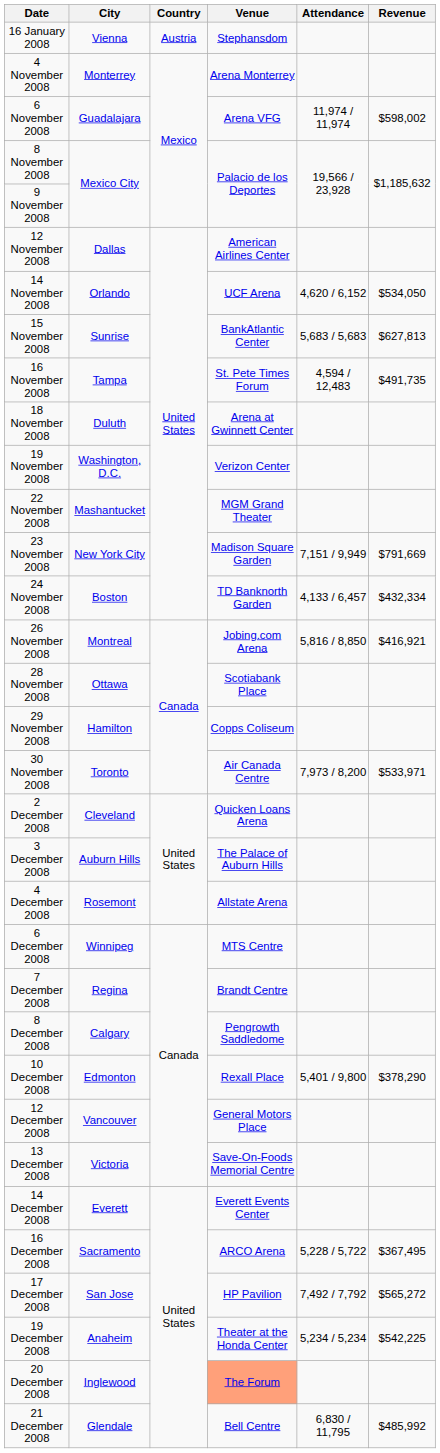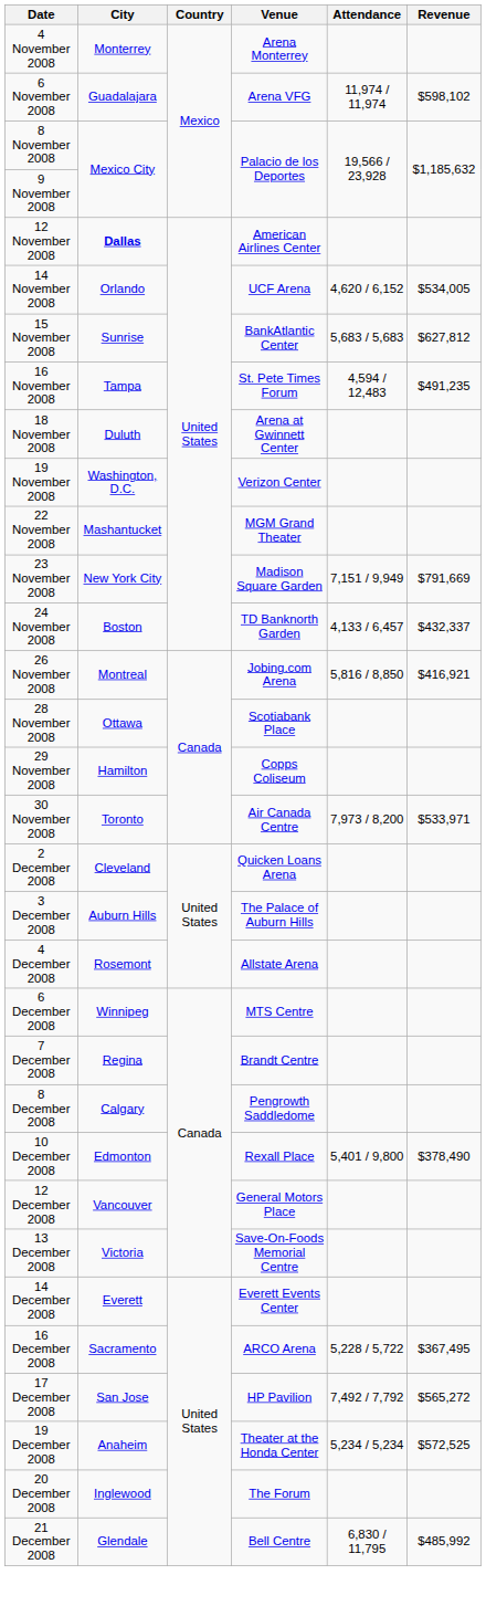 <table class="wikitable" style="text-align:center;">
 <tr>
 <th width="150">Date</th>
 <th width="150">City</th>
 <th width="150">Country</th>
 <th width="250">Venue</th>
 <th width="135">Attendance</th>
 <th width="125">Revenue</th>
-</tr>
-<tr>
-<td>16 January 2008</td>
-<td><a href='#'>Vienna</a></td>
-<td><a href='#'>Austria</a></td>
-<td><a href='#'>Stephansdom</a></td>
-<td></td>
-<td></td>
 </tr>
 <tr>
 <td>4 November 2008</td>
 <td><a href='#'>Monterrey</a></td>
 <td rowspan="4"><a href='#'>Mexico</a></td>
 <td><a href='#'>Arena Monterrey</a></td>
 <td></td>
 <td></td>
 </tr>
 <tr>
 <td>6 November 2008</td>
 <td><a href='#'>Guadalajara</a></td>
 <td><a href='#'>Arena VFG</a></td>
 <td>11,974 / 11,974</td>
-<td>$598,002</td>
+<td>$598,102</td>
 </tr>
 <tr>
 <td>8 November 2008</td>
 <td rowspan="2"><a href='#'>Mexico City</a></td>
 <td rowspan="2"><a href='#'>Palacio de los Deportes</a></td>
 <td rowspan="2">19,566 / 23,928</td>
 <td rowspan="2">$1,185,632</td>
 </tr>
 <tr>
 <td>9 November 2008</td>
 </tr>
 <tr>
 <td>12 November 2008</td>
-<td><a href='#'>Dallas</a></td>
+<td><strong><a href='#'>Dallas</a></strong></td>
 <td rowspan="9"><a href='#'>United States</a></td>
 <td><a href='#'>American Airlines Center</a></td>
 <td></td>
 <td></td>
 </tr>
 <tr>
 <td>14 November 2008</td>
 <td><a href='#'>Orlando</a></td>
 <td><a href='#'>UCF Arena</a></td>
 <td>4,620 / 6,152</td>
-<td>$534,050</td>
+<td>$534,005</td>
 </tr>
 <tr>
 <td>15 November 2008</td>
 <td><a href='#'>Sunrise</a></td>
 <td><a href='#'>BankAtlantic Center</a></td>
 <td>5,683 / 5,683</td>
-<td>$627,813</td>
+<td>$627,812</td>
 </tr>
 <tr>
 <td>16 November 2008</td>
 <td><a href='#'>Tampa</a></td>
 <td><a href='#'>St. Pete Times Forum</a></td>
 <td>4,594 / 12,483</td>
-<td>$491,735</td>
+<td>$491,235</td>
 </tr>
 <tr>
 <td>18 November 2008</td>
 <td><a href='#'>Duluth</a></td>
 <td><a href='#'>Arena at Gwinnett Center</a></td>
 <td></td>
 <td></td>
 </tr>
 <tr>
 <td>19 November 2008</td>
 <td><a href='#'>Washington, D.C.</a></td>
 <td><a href='#'>Verizon Center</a></td>
 <td></td>
 <td></td>
 </tr>
 <tr>
 <td>22 November 2008</td>
 <td><a href='#'>Mashantucket</a></td>
 <td><a href='#'>MGM Grand Theater</a></td>
 <td></td>
 <td></td>
 </tr>
 <tr>
 <td>23 November 2008</td>
 <td><a href='#'>New York City</a></td>
 <td><a href='#'>Madison Square Garden</a></td>
 <td>7,151 / 9,949</td>
 <td>$791,669</td>
 </tr>
 <tr>
 <td>24 November 2008</td>
 <td><a href='#'>Boston</a></td>
 <td><a href='#'>TD Banknorth Garden</a></td>
 <td>4,133 / 6,457</td>
-<td>$432,334</td>
+<td>$432,337</td>
 </tr>
 <tr>
 <td>26 November 2008</td>
 <td><a href='#'>Montreal</a></td>
 <td rowspan="4"><a href='#'>Canada</a></td>
 <td><a href='#'>Jobing.com Arena</a></td>
 <td>5,816 / 8,850</td>
 <td>$416,921</td>
 </tr>
 <tr>
 <td>28 November 2008</td>
 <td><a href='#'>Ottawa</a></td>
 <td><a href='#'>Scotiabank Place</a></td>
 <td></td>
 <td></td>
 </tr>
 <tr>
 <td>29 November 2008</td>
 <td><a href='#'>Hamilton</a></td>
 <td><a href='#'>Copps Coliseum</a></td>
 <td></td>
 <td></td>
 </tr>
 <tr>
 <td>30 November 2008</td>
 <td><a href='#'>Toronto</a></td>
 <td><a href='#'>Air Canada Centre</a></td>
 <td>7,973 / 8,200</td>
 <td>$533,971</td>
 </tr>
 <tr>
 <td>2 December 2008</td>
 <td><a href='#'>Cleveland</a></td>
 <td rowspan="3">United States</td>
 <td><a href='#'>Quicken Loans Arena</a></td>
 <td></td>
 <td></td>
 </tr>
 <tr>
 <td>3 December 2008</td>
 <td><a href='#'>Auburn Hills</a></td>
 <td><a href='#'>The Palace of Auburn Hills</a></td>
 <td></td>
 <td></td>
 </tr>
 <tr>
 <td>4 December 2008</td>
 <td><a href='#'>Rosemont</a></td>
 <td><a href='#'>Allstate Arena</a></td>
 <td></td>
 <td></td>
 </tr>
 <tr>
 <td>6 December 2008</td>
 <td><a href='#'>Winnipeg</a></td>
 <td rowspan="6">Canada</td>
 <td><a href='#'>MTS Centre</a></td>
 <td></td>
 <td></td>
 </tr>
 <tr>
 <td>7 December 2008</td>
 <td><a href='#'>Regina</a></td>
 <td><a href='#'>Brandt Centre</a></td>
 <td></td>
 <td></td>
 </tr>
 <tr>
 <td>8 December 2008</td>
 <td><a href='#'>Calgary</a></td>
 <td><a href='#'>Pengrowth Saddledome</a></td>
 <td></td>
 <td></td>
 </tr>
 <tr>
 <td>10 December 2008</td>
 <td><a href='#'>Edmonton</a></td>
 <td><a href='#'>Rexall Place</a></td>
 <td>5,401 / 9,800</td>
-<td>$378,290</td>
+<td>$378,490</td>
 </tr>
 <tr>
 <td>12 December 2008</td>
 <td><a href='#'>Vancouver</a></td>
 <td><a href='#'>General Motors Place</a></td>
 <td></td>
 <td></td>
 </tr>
 <tr>
 <td>13 December 2008</td>
 <td><a href='#'>Victoria</a></td>
 <td><a href='#'>Save-On-Foods Memorial Centre</a></td>
 <td></td>
 <td></td>
 </tr>
 <tr>
 <td>14 December 2008</td>
 <td><a href='#'>Everett</a></td>
 <td rowspan="6">United States</td>
 <td><a href='#'>Everett Events Center</a></td>
 <td></td>
 <td></td>
 </tr>
 <tr>
 <td>16 December 2008</td>
 <td><a href='#'>Sacramento</a></td>
 <td><a href='#'>ARCO Arena</a></td>
 <td>5,228 / 5,722</td>
 <td>$367,495</td>
 </tr>
 <tr>
 <td>17 December 2008</td>
 <td><a href='#'>San Jose</a></td>
 <td><a href='#'>HP Pavilion</a></td>
 <td>7,492 / 7,792</td>
 <td>$565,272</td>
 </tr>
 <tr>
 <td>19 December 2008</td>
 <td><a href='#'>Anaheim</a></td>
 <td><a href='#'>Theater at the Honda Center</a></td>
 <td>5,234 / 5,234</td>
-<td>$542,225</td>
+<td>$572,525</td>
 </tr>
 <tr>
 <td>20 December 2008</td>
 <td><a href='#'>Inglewood</a></td>
-<td style="background: lightsalmon;"><a href='#'>The Forum</a></td>
+<td><a href='#'>The Forum</a></td>
 <td></td>
 <td></td>
 </tr>
 <tr>
 <td>21 December 2008</td>
 <td><a href='#'>Glendale</a></td>
 <td><a href='#'>Bell Centre</a></td>
 <td>6,830 / 11,795</td>
 <td>$485,992</td>
 </tr>
 </table>
